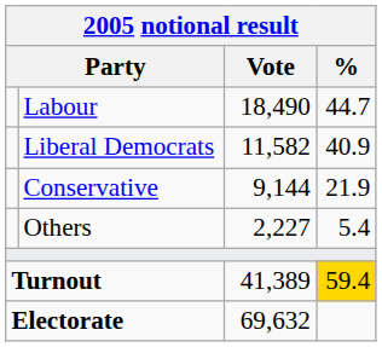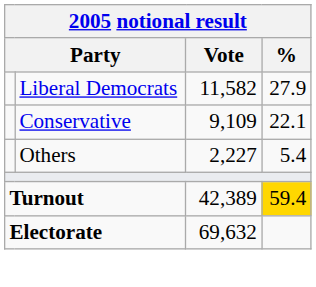 <table class="wikitable">
 <tr>
 <th colspan="4"><a href='#'>2005</a> <a href='#'>notional result</a></th>
 </tr>
 <tr>
 <th bgcolor="#DDDDFF" width="130px" colspan="2">Party</th>
 <th bgcolor="#DDDDFF" width="50px">Vote</th>
 <th bgcolor="#DDDDFF" width="30px">%</th>
 </tr>
 <tr>
 <td></td>
-<td><a href='#'>Labour</a></td>
-<td align=right>18,490</td>
-<td align=right>44.7</td>
-</tr>
-<tr>
-<td></td>
 <td><a href='#'>Liberal Democrats</a></td>
 <td align=right>11,582</td>
-<td align=right>40.9</td>
+<td align=right>27.9</td>
 </tr>
 <tr>
 <td></td>
 <td><a href='#'>Conservative</a></td>
-<td align=right>9,144</td>
-<td align=right>21.9</td>
+<td align=right>9,109</td>
+<td align=right>22.1</td>
 </tr>
 <tr>
 <td></td>
 <td>Others</td>
 <td align=right>2,227</td>
 <td align=right>5.4</td>
 </tr>
 <tr>
 <td colspan="4" bgcolor="#EAECF0"></td>
 </tr>
 <tr>
 <td colspan="2"><strong>Turnout</strong></td>
-<td align=right>41,389</td>
+<td align=right>42,389</td>
 <td align=right style="background: gold;">59.4</td>
 </tr>
 <tr>
 <td colspan="2"><strong>Electorate</strong></td>
 <td align=right>69,632</td>
 </tr>
 </table>
